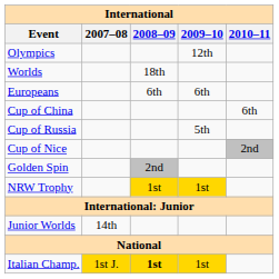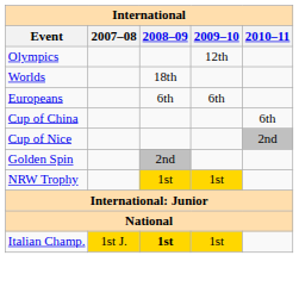 <table class="wikitable" style="text-align:center">
 <tr>
 <th style="background-color: #ffdead; " colspan=5 align=center>International</th>
 </tr>
 <tr>
 <th>Event</th>
 <th>2007–08</th>
 <th><a href='#'>2008–09</a></th>
 <th><a href='#'>2009–10</a></th>
 <th><a href='#'>2010–11</a></th>
 </tr>
 <tr>
 <td align=left><a href='#'>Olympics</a></td>
 <td></td>
 <td></td>
 <td>12th</td>
 <td></td>
 </tr>
 <tr>
 <td align=left><a href='#'>Worlds</a></td>
 <td></td>
 <td>18th</td>
 <td></td>
 <td></td>
 </tr>
 <tr>
 <td align=left><a href='#'>Europeans</a></td>
 <td></td>
 <td>6th</td>
 <td>6th</td>
 <td></td>
 </tr>
 <tr>
 <td align=left> <a href='#'>Cup of China</a></td>
 <td></td>
 <td></td>
 <td></td>
 <td>6th</td>
 </tr>
 <tr>
-<td align=left> <a href='#'>Cup of Russia</a></td>
-<td></td>
-<td></td>
-<td>5th</td>
-<td></td>
-</tr>
-<tr>
 <td align=left><a href='#'>Cup of Nice</a></td>
 <td></td>
 <td></td>
 <td></td>
 <td bgcolor=silver>2nd</td>
 </tr>
 <tr>
 <td align=left><a href='#'>Golden Spin</a></td>
 <td></td>
 <td bgcolor=silver>2nd</td>
 <td></td>
 <td></td>
 </tr>
 <tr>
 <td align=left><a href='#'>NRW Trophy</a></td>
 <td></td>
 <td bgcolor=gold>1st</td>
 <td bgcolor=gold>1st</td>
 <td></td>
 </tr>
 <tr>
 <th style="background-color: #ffdead; " colspan=5 align=center>International: Junior</th>
 </tr>
 <tr>
-<td align=left><a href='#'>Junior Worlds</a></td>
-<td>14th</td>
-<td></td>
-<td></td>
-<td></td>
-</tr>
-<tr>
 <th style="background-color: #ffdead; " colspan=5 align=center>National</th>
 </tr>
 <tr>
 <td align=left><a href='#'>Italian Champ.</a></td>
 <td bgcolor=gold>1st J.</td>
 <td bgcolor=gold><strong>1st</strong></td>
 <td bgcolor=gold>1st</td>
 <td></td>
 </tr>
 </table>
